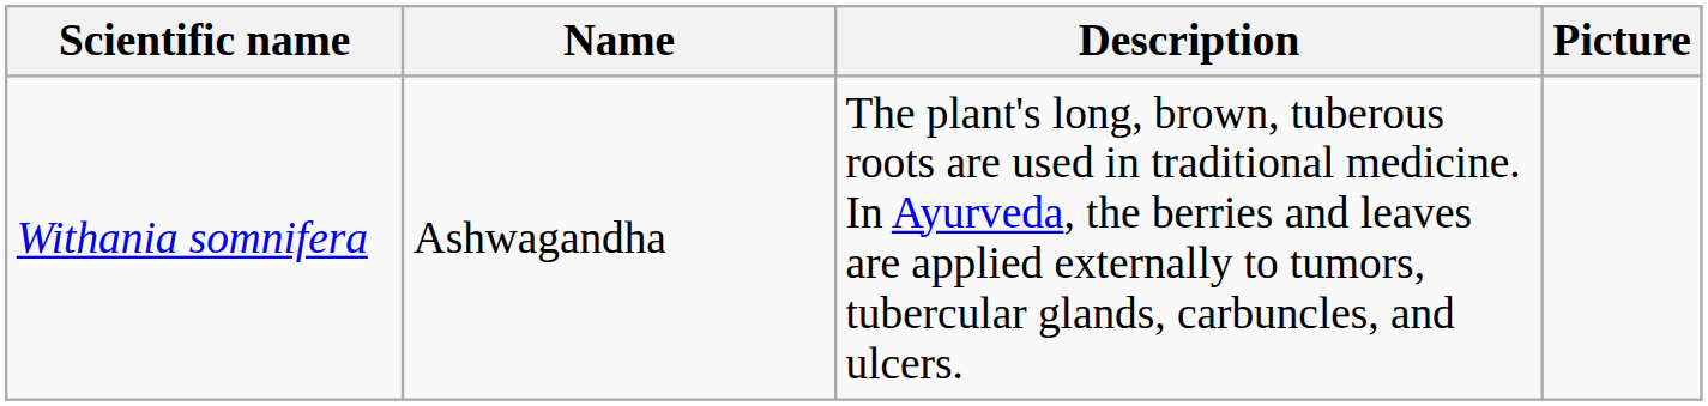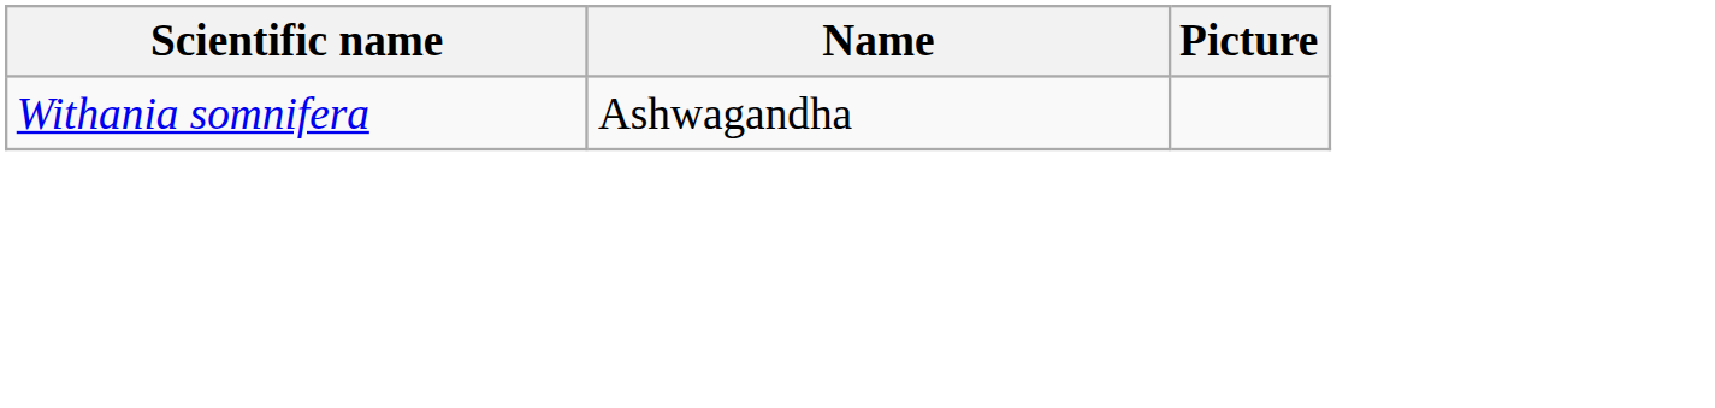 <table class="wikitable sortable">
 <tr>
 <th width=200px>Scientific name</th>
 <th width=200px>Name</th>
-<th width=400px>Description</th>
 <th>Picture</th>
 </tr>
 <tr>
 <td><em><a href='#'>Withania somnifera</a></em></td>
 <td>Ashwagandha</td>
-<td>The plant's long, brown, tuberous roots are used in traditional medicine. In <a href='#'>Ayurveda</a>, the berries and leaves are applied externally to tumors, tubercular glands, carbuncles, and ulcers.</td>
 <td></td>
 </tr>
 </table>
